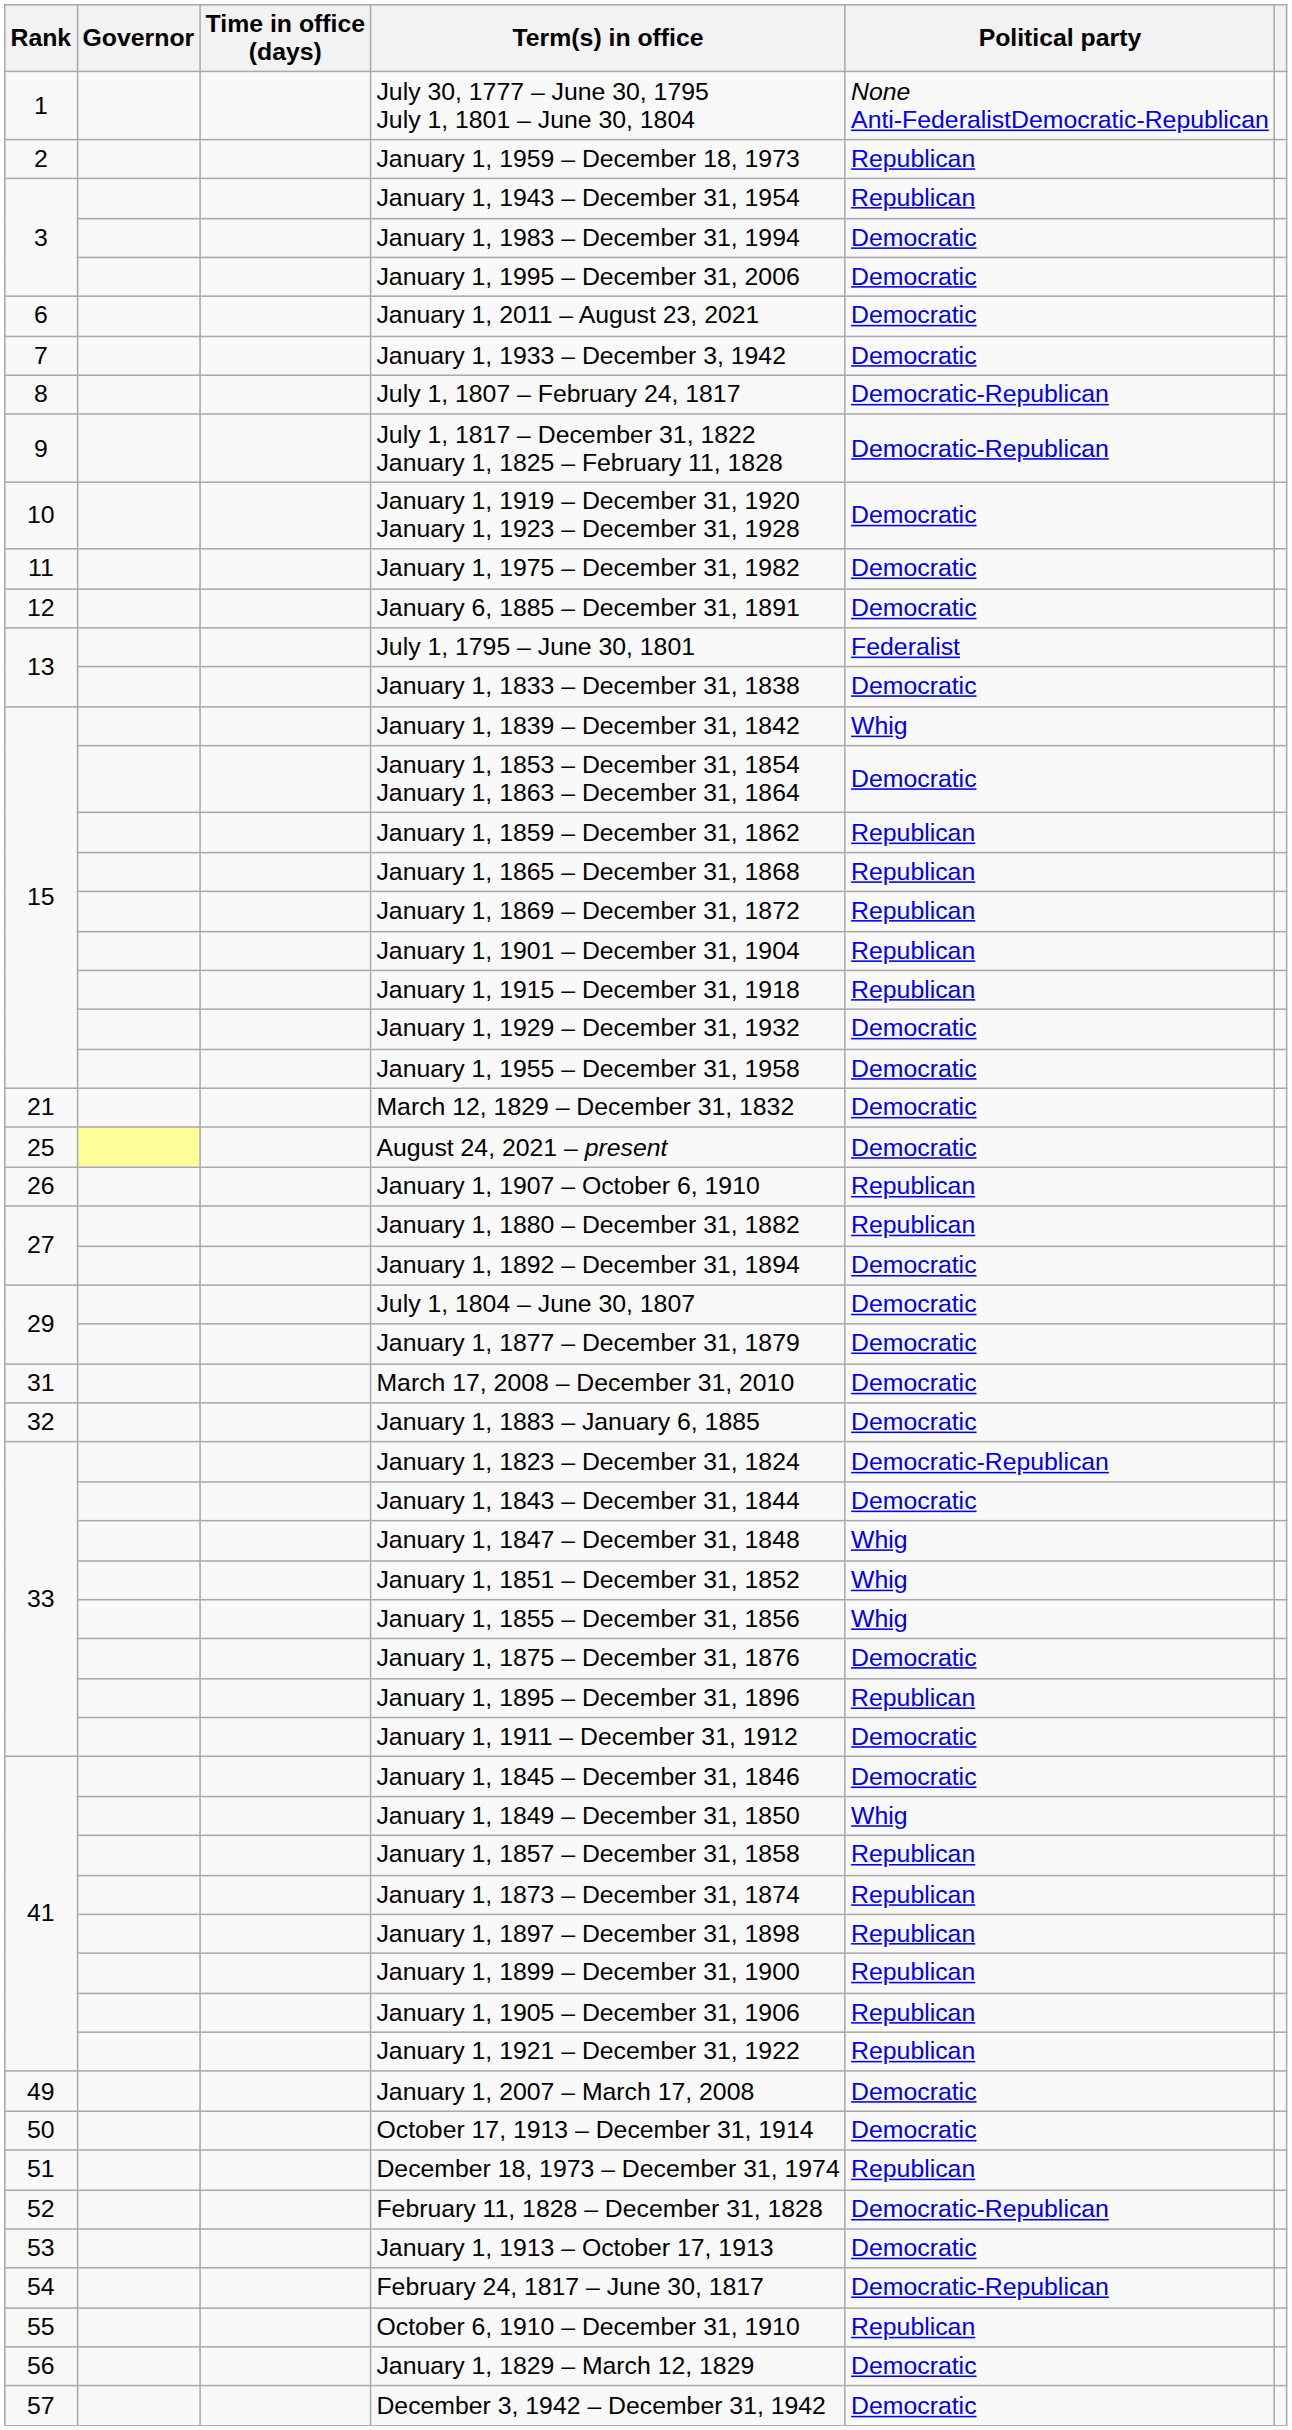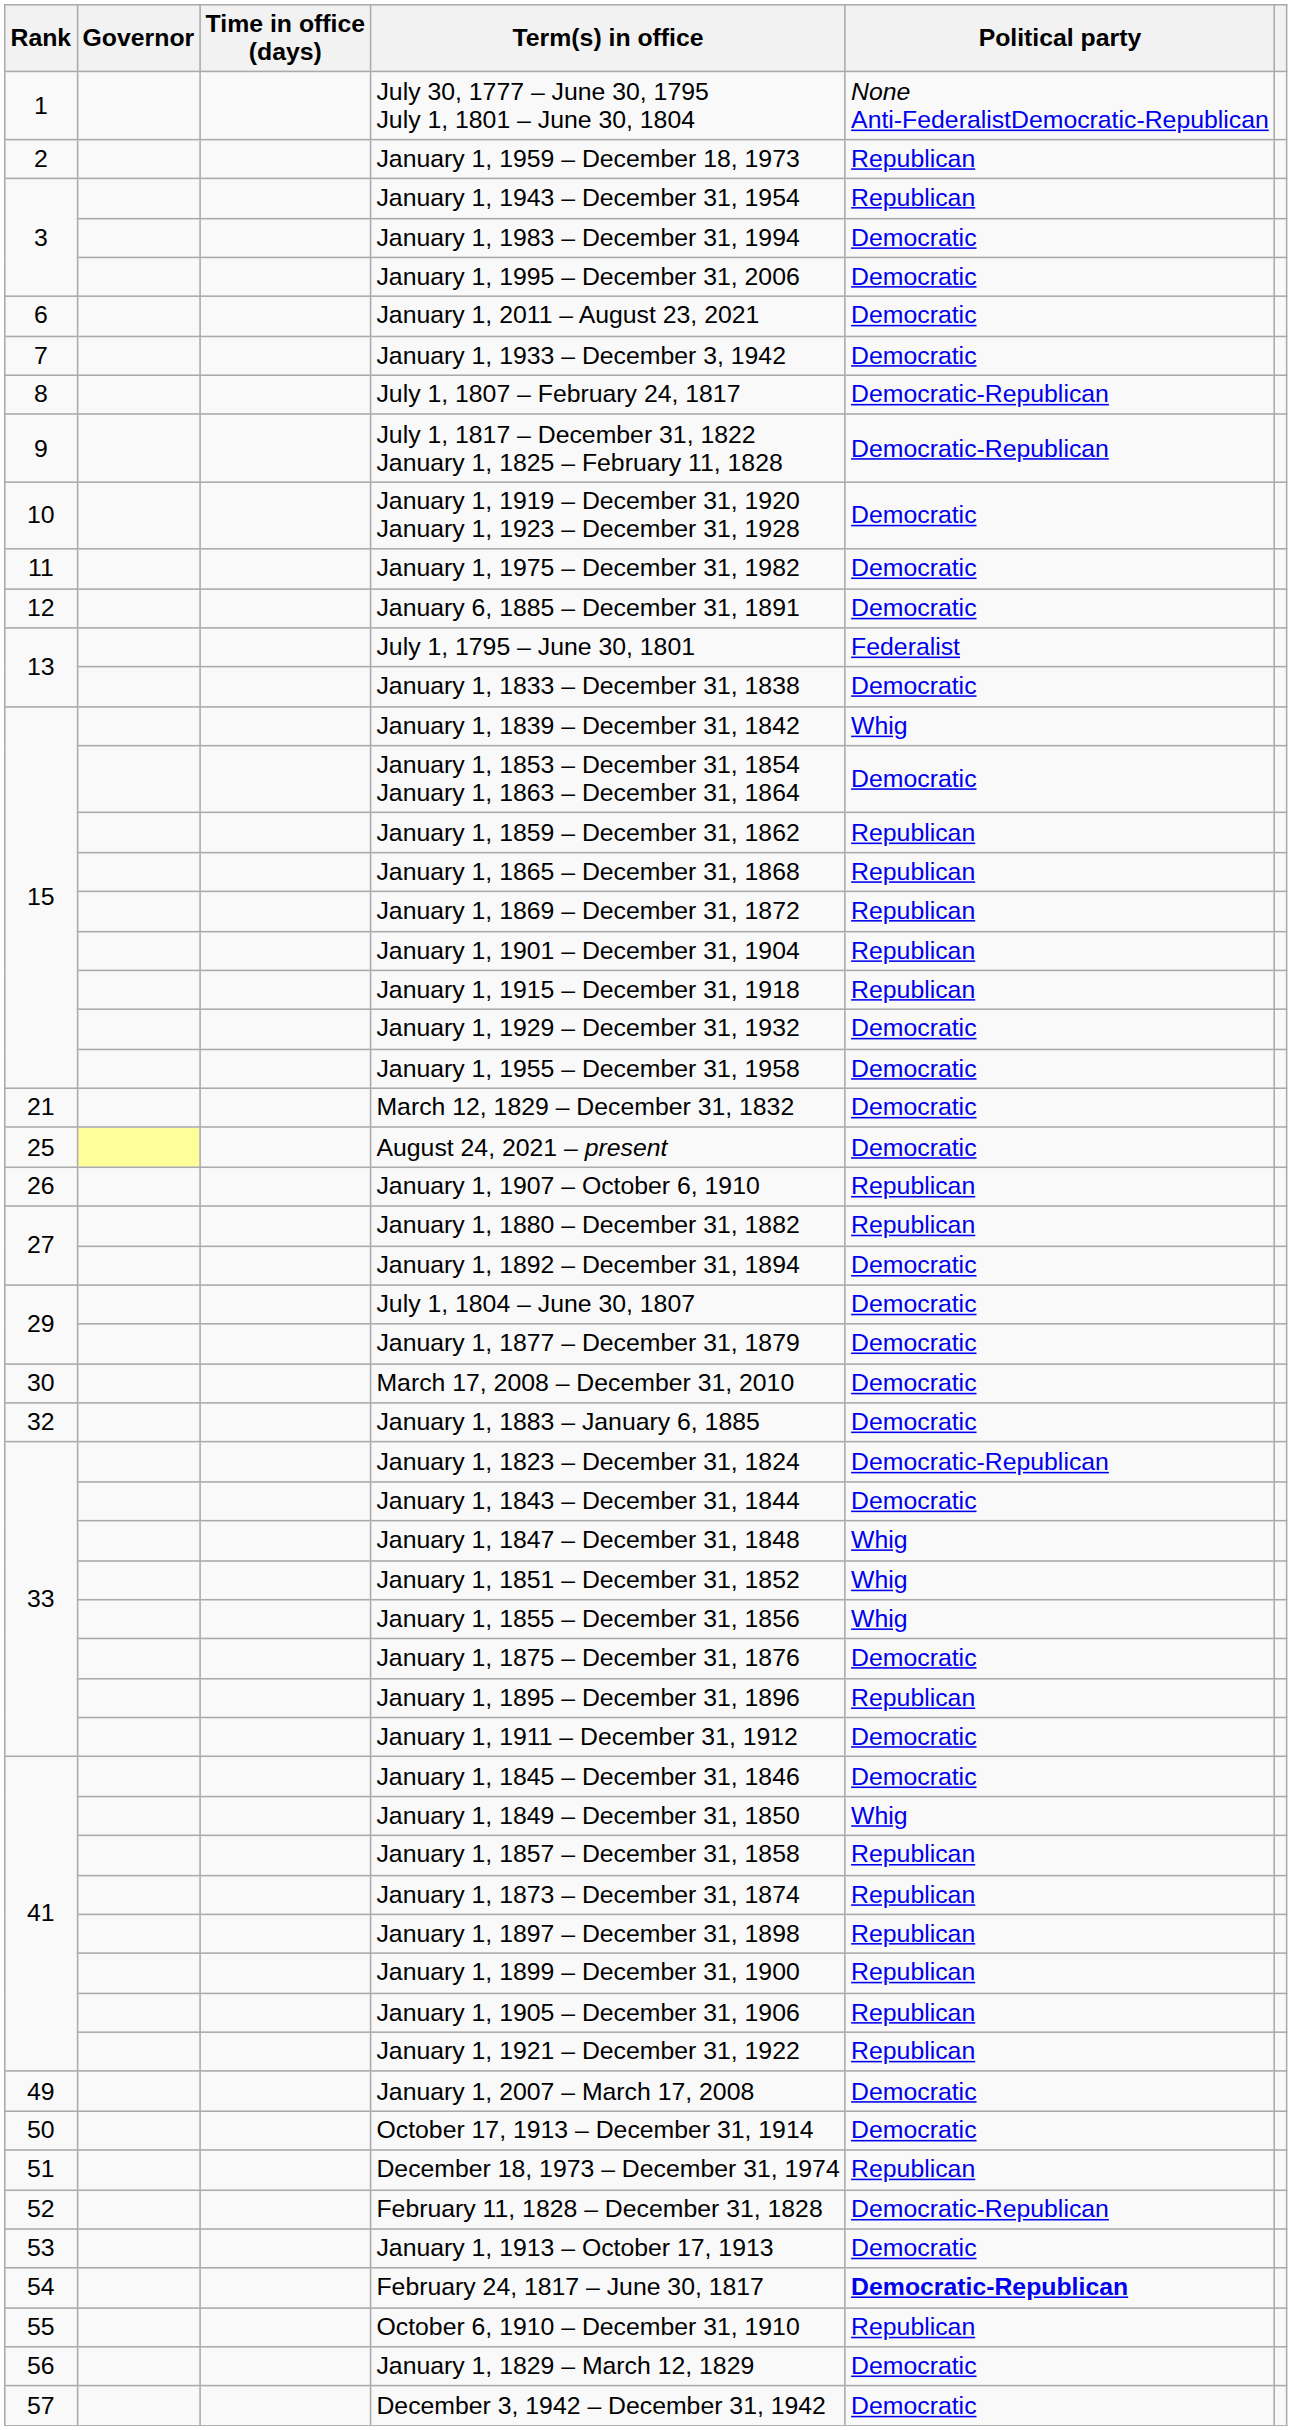 <table class="wikitable sortable">
 <tr>
 <th>Rank</th>
 <th>Governor</th>
 <th>Time in office<br>(days)</th>
 <th class="unsortable">Term(s) in office</th>
 <th>Political party</th>
 <th class="unsortable"></th>
 </tr>
 <tr>
 <td align="center">1</td>
 <td></td>
 <td align="center"></td>
 <td>July 30, 1777 – June 30, 1795<br>July 1, 1801 – June 30, 1804</td>
 <td><em>None</em><br><a href='#'>Anti-Federalist</a><a href='#'>Democratic-Republican</a></td>
 <td align="center"></td>
 </tr>
 <tr>
 <td align="center">2</td>
 <td></td>
 <td align="center"></td>
 <td>January 1, 1959 – December 18, 1973</td>
 <td><a href='#'>Republican</a></td>
 <td align="center"></td>
 </tr>
 <tr>
 <td align="center" rowspan="3">3</td>
 <td></td>
 <td align="center"></td>
 <td>January 1, 1943 – December 31, 1954</td>
 <td><a href='#'>Republican</a></td>
 <td align="center"></td>
 </tr>
 <tr>
 <td></td>
 <td align="center"></td>
 <td>January 1, 1983 – December 31, 1994</td>
 <td><a href='#'>Democratic</a></td>
 <td align="center"></td>
 </tr>
 <tr>
 <td></td>
 <td align="center"></td>
 <td>January 1, 1995 – December 31, 2006</td>
 <td><a href='#'>Democratic</a></td>
 <td align="center"></td>
 </tr>
 <tr>
 <td align="center">6</td>
 <td></td>
 <td align="center"></td>
 <td>January 1, 2011 – August 23, 2021</td>
 <td><a href='#'>Democratic</a></td>
 <td align="center"></td>
 </tr>
 <tr>
 <td align="center">7</td>
 <td></td>
 <td align="center"></td>
 <td>January 1, 1933 – December 3, 1942</td>
 <td><a href='#'>Democratic</a></td>
 <td align="center"></td>
 </tr>
 <tr>
 <td align="center">8</td>
 <td></td>
 <td align="center"></td>
 <td>July 1, 1807 – February 24, 1817</td>
 <td><a href='#'>Democratic-Republican</a></td>
 <td align="center"></td>
 </tr>
 <tr>
 <td align="center">9</td>
 <td></td>
 <td align="center"></td>
 <td>July 1, 1817 – December 31, 1822<br>January 1, 1825 – February 11, 1828</td>
 <td><a href='#'>Democratic-Republican</a></td>
 <td align="center"></td>
 </tr>
 <tr>
 <td align="center">10</td>
 <td></td>
 <td align="center"></td>
 <td>January 1, 1919 – December 31, 1920<br>January 1, 1923 – December 31, 1928</td>
 <td><a href='#'>Democratic</a></td>
 <td align="center"></td>
 </tr>
 <tr>
 <td align="center">11</td>
 <td></td>
 <td align="center"></td>
 <td>January 1, 1975 – December 31, 1982</td>
 <td><a href='#'>Democratic</a></td>
 <td align="center"></td>
 </tr>
 <tr>
 <td align="center">12</td>
 <td></td>
 <td align="center"></td>
 <td>January 6, 1885 – December 31, 1891</td>
 <td><a href='#'>Democratic</a></td>
 <td align="center"></td>
 </tr>
 <tr>
 <td align="center" rowspan="2">13</td>
 <td></td>
 <td align="center"></td>
 <td>July 1, 1795 – June 30, 1801</td>
 <td><a href='#'>Federalist</a></td>
 <td align="center"></td>
 </tr>
 <tr>
 <td></td>
 <td align="center"></td>
 <td>January 1, 1833 – December 31, 1838</td>
 <td><a href='#'>Democratic</a></td>
 <td align="center"></td>
 </tr>
 <tr>
 <td align="center" rowspan="9">15</td>
 <td></td>
 <td align="center"></td>
 <td>January 1, 1839 – December 31, 1842</td>
 <td><a href='#'>Whig</a></td>
 <td align="center"></td>
 </tr>
 <tr>
 <td></td>
 <td align="center"></td>
 <td>January 1, 1853 – December 31, 1854<br>January 1, 1863 – December 31, 1864</td>
 <td><a href='#'>Democratic</a></td>
 <td align="center"></td>
 </tr>
 <tr>
 <td></td>
 <td align="center"></td>
 <td>January 1, 1859 – December 31, 1862</td>
 <td><a href='#'>Republican</a></td>
 <td align="center"></td>
 </tr>
 <tr>
 <td></td>
 <td align="center"></td>
 <td>January 1, 1865 – December 31, 1868</td>
 <td><a href='#'>Republican</a></td>
 <td align="center"></td>
 </tr>
 <tr>
 <td></td>
 <td align="center"></td>
 <td>January 1, 1869 – December 31, 1872</td>
 <td><a href='#'>Republican</a></td>
 <td align="center"></td>
 </tr>
 <tr>
 <td></td>
 <td align="center"></td>
 <td>January 1, 1901 – December 31, 1904</td>
 <td><a href='#'>Republican</a></td>
 <td align="center"></td>
 </tr>
 <tr>
 <td></td>
 <td align="center"></td>
 <td>January 1, 1915 – December 31, 1918</td>
 <td><a href='#'>Republican</a></td>
 <td align="center"></td>
 </tr>
 <tr>
 <td></td>
 <td align="center"></td>
 <td>January 1, 1929 – December 31, 1932</td>
 <td><a href='#'>Democratic</a></td>
 <td align="center"></td>
 </tr>
 <tr>
 <td></td>
 <td align="center"></td>
 <td>January 1, 1955 – December 31, 1958</td>
 <td><a href='#'>Democratic</a></td>
 <td align="center"></td>
 </tr>
 <tr>
 <td align="center">21</td>
 <td></td>
 <td align="center"></td>
 <td>March 12, 1829 – December 31, 1832</td>
 <td><a href='#'>Democratic</a></td>
 <td align="center"></td>
 </tr>
 <tr>
 <td align="center">25</td>
 <td bgcolor="#FFFF99"></td>
 <td align="center"></td>
 <td>August 24, 2021 – <em>present</em></td>
 <td><a href='#'>Democratic</a></td>
 <td align="center"></td>
 </tr>
 <tr>
 <td align="center">26</td>
 <td></td>
 <td align="center"></td>
 <td>January 1, 1907 – October 6, 1910</td>
 <td><a href='#'>Republican</a></td>
 <td align="center"></td>
 </tr>
 <tr>
 <td align="center" rowspan="2">27</td>
 <td></td>
 <td align="center"></td>
 <td>January 1, 1880 – December 31, 1882</td>
 <td><a href='#'>Republican</a></td>
 <td align="center"></td>
 </tr>
 <tr>
 <td></td>
 <td align="center"></td>
 <td>January 1, 1892 – December 31, 1894</td>
 <td><a href='#'>Democratic</a></td>
 <td align="center"></td>
 </tr>
 <tr>
 <td align="center" rowspan="2">29</td>
 <td></td>
 <td align="center"></td>
 <td>July 1, 1804 – June 30, 1807</td>
 <td><a href='#'>Democratic</a></td>
 <td align="center"></td>
 </tr>
 <tr>
 <td></td>
 <td align="center"></td>
 <td>January 1, 1877 – December 31, 1879</td>
 <td><a href='#'>Democratic</a></td>
 <td align="center"></td>
 </tr>
 <tr>
-<td align="center">31</td>
+<td align="center">30</td>
 <td></td>
 <td align="center"></td>
 <td>March 17, 2008 – December 31, 2010</td>
 <td><a href='#'>Democratic</a></td>
 <td align="center"></td>
 </tr>
 <tr>
 <td align="center">32</td>
 <td></td>
 <td align="center"></td>
 <td>January 1, 1883 – January 6, 1885</td>
 <td><a href='#'>Democratic</a></td>
 <td align="center"></td>
 </tr>
 <tr>
 <td align="center" rowspan="8">33</td>
 <td></td>
 <td align="center"></td>
 <td>January 1, 1823 – December 31, 1824</td>
 <td><a href='#'>Democratic-Republican</a></td>
 <td align="center"></td>
 </tr>
 <tr>
 <td></td>
 <td align="center"></td>
 <td>January 1, 1843 – December 31, 1844</td>
 <td><a href='#'>Democratic</a></td>
 <td align="center"></td>
 </tr>
 <tr>
 <td></td>
 <td align="center"></td>
 <td>January 1, 1847 – December 31, 1848</td>
 <td><a href='#'>Whig</a></td>
 <td align="center"></td>
 </tr>
 <tr>
 <td></td>
 <td align="center"></td>
 <td>January 1, 1851 – December 31, 1852</td>
 <td><a href='#'>Whig</a></td>
 <td align="center"></td>
 </tr>
 <tr>
 <td></td>
 <td align="center"></td>
 <td>January 1, 1855 – December 31, 1856</td>
 <td><a href='#'>Whig</a></td>
 <td align="center"></td>
 </tr>
 <tr>
 <td></td>
 <td align="center"></td>
 <td>January 1, 1875 – December 31, 1876</td>
 <td><a href='#'>Democratic</a></td>
 <td align="center"></td>
 </tr>
 <tr>
 <td></td>
 <td align="center"></td>
 <td>January 1, 1895 – December 31, 1896</td>
 <td><a href='#'>Republican</a></td>
 <td align="center"></td>
 </tr>
 <tr>
 <td></td>
 <td align="center"></td>
 <td>January 1, 1911 – December 31, 1912</td>
 <td><a href='#'>Democratic</a></td>
 <td align="center"></td>
 </tr>
 <tr>
 <td align="center" rowspan="8">41</td>
 <td></td>
 <td align="center"></td>
 <td>January 1, 1845 – December 31, 1846</td>
 <td><a href='#'>Democratic</a></td>
 <td align="center"></td>
 </tr>
 <tr>
 <td></td>
 <td align="center"></td>
 <td>January 1, 1849 – December 31, 1850</td>
 <td><a href='#'>Whig</a></td>
 <td align="center"></td>
 </tr>
 <tr>
 <td></td>
 <td align="center"></td>
 <td>January 1, 1857 – December 31, 1858</td>
 <td><a href='#'>Republican</a></td>
 <td align="center"></td>
 </tr>
 <tr>
 <td></td>
 <td align="center"></td>
 <td>January 1, 1873 – December 31, 1874</td>
 <td><a href='#'>Republican</a></td>
 <td align="center"></td>
 </tr>
 <tr>
 <td></td>
 <td align="center"></td>
 <td>January 1, 1897 – December 31, 1898</td>
 <td><a href='#'>Republican</a></td>
 <td align="center"></td>
 </tr>
 <tr>
 <td></td>
 <td align="center"></td>
 <td>January 1, 1899 – December 31, 1900</td>
 <td><a href='#'>Republican</a></td>
 <td align="center"></td>
 </tr>
 <tr>
 <td></td>
 <td align="center"></td>
 <td>January 1, 1905 – December 31, 1906</td>
 <td><a href='#'>Republican</a></td>
 <td align="center"></td>
 </tr>
 <tr>
 <td></td>
 <td align="center"></td>
 <td>January 1, 1921 – December 31, 1922</td>
 <td><a href='#'>Republican</a></td>
 <td align="center"></td>
 </tr>
 <tr>
 <td align="center">49</td>
 <td></td>
 <td align="center"></td>
 <td>January 1, 2007 – March 17, 2008</td>
 <td><a href='#'>Democratic</a></td>
 <td align="center"></td>
 </tr>
 <tr>
 <td align="center">50</td>
 <td></td>
 <td align="center"></td>
 <td>October 17, 1913 – December 31, 1914</td>
 <td><a href='#'>Democratic</a></td>
 <td align="center"></td>
 </tr>
 <tr>
 <td align="center">51</td>
 <td></td>
 <td align="center"></td>
 <td>December 18, 1973 – December 31, 1974</td>
 <td><a href='#'>Republican</a></td>
 <td align="center"></td>
 </tr>
 <tr>
 <td align="center">52</td>
 <td></td>
 <td align="center"></td>
 <td>February 11, 1828 – December 31, 1828</td>
 <td><a href='#'>Democratic-Republican</a></td>
 <td align="center"></td>
 </tr>
 <tr>
 <td align="center">53</td>
 <td></td>
 <td align="center"></td>
 <td>January 1, 1913 – October 17, 1913</td>
 <td><a href='#'>Democratic</a></td>
 <td align="center"></td>
 </tr>
 <tr>
 <td align="center">54</td>
 <td></td>
 <td align="center"></td>
 <td>February 24, 1817 – June 30, 1817</td>
-<td><a href='#'>Democratic-Republican</a></td>
+<td><strong><a href='#'>Democratic-Republican</a></strong></td>
 <td align="center"></td>
 </tr>
 <tr>
 <td align="center">55</td>
 <td></td>
 <td align="center"></td>
 <td>October 6, 1910 – December 31, 1910</td>
 <td><a href='#'>Republican</a></td>
 <td align="center"></td>
 </tr>
 <tr>
 <td align="center">56</td>
 <td></td>
 <td align="center"></td>
 <td>January 1, 1829 – March 12, 1829</td>
 <td><a href='#'>Democratic</a></td>
 <td align="center"></td>
 </tr>
 <tr>
 <td align="center">57</td>
 <td></td>
 <td align="center"></td>
 <td>December 3, 1942 – December 31, 1942</td>
 <td><a href='#'>Democratic</a></td>
 <td align="center"></td>
 </tr>
 </table>
